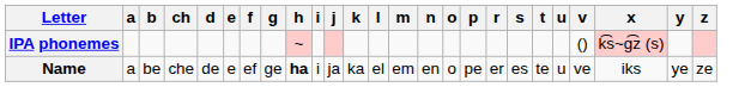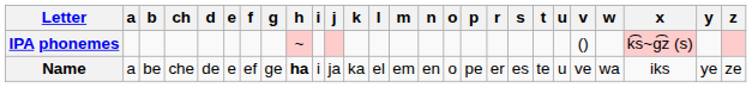 <table class="wikitable" style="text-align:center; table-layout:fixed">
 <tr>
 <th><strong><a href='#'>Letter</a></strong></th>
 <th>a</th>
 <th>b</th>
 <th>ch</th>
 <th>d</th>
 <th>e</th>
 <th>f</th>
 <th>g</th>
 <th>h</th>
 <th>i</th>
 <th>j</th>
 <th>k</th>
 <th>l</th>
 <th>m</th>
 <th>n</th>
 <th>o</th>
 <th>p</th>
 <th>r</th>
 <th>s</th>
 <th>t</th>
 <th>u</th>
 <th>v</th>
+<th>w</th>
 <th>x</th>
 <th>y</th>
 <th>z</th>
 </tr>
 <tr>
 <th><strong><a href='#'>IPA</a> <a href='#'>phonemes</a></strong></th>
 <td></td>
 <td></td>
 <td></td>
 <td></td>
 <td></td>
 <td></td>
 <td></td>
 <td style="background-color:#fcc">~</td>
 <td></td>
 <td style="background-color:#fcc"></td>
 <td></td>
 <td></td>
 <td></td>
 <td></td>
 <td></td>
 <td></td>
 <td></td>
 <td></td>
 <td></td>
 <td></td>
 <td> ()</td>
+<td></td>
 <td style="background-color:#fcc">k͡s~ɡ͡z (s)</td>
 <td></td>
 <td style="background-color:#fcc"></td>
 </tr>
 <tr>
 <th>Name</th>
 <td>a</td>
 <td>be</td>
 <td>che</td>
 <td>de</td>
 <td>e</td>
 <td>ef</td>
 <td>ge</td>
 <td><strong>ha</strong></td>
 <td>i</td>
 <td>ja</td>
 <td>ka</td>
 <td>el</td>
 <td>em</td>
 <td>en</td>
 <td>o</td>
 <td>pe</td>
 <td>er</td>
 <td>es</td>
 <td>te</td>
 <td>u</td>
 <td>ve</td>
+<td>wa</td>
 <td>iks</td>
 <td>ye</td>
 <td>ze</td>
 </tr>
 </table>
